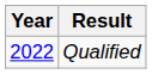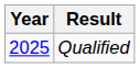 <table class="wikitable" style="text-align:center">
 <tr>
 <th>Year</th>
 <th>Result</th>
 </tr>
 <tr>
-<td><a href='#'>2022</a></td>
+<td><a href='#'>2025</a></td>
 <td><em>Qualified</em></td>
 </tr>
 </table>
